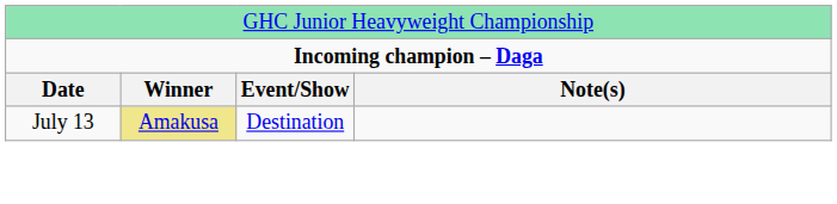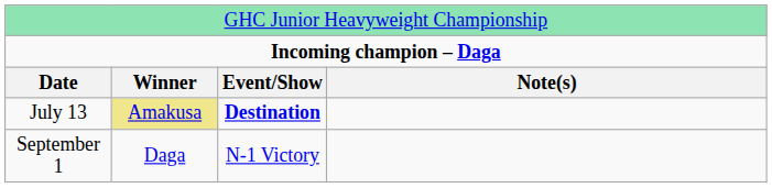 <table class="wikitable" style="text-align:center; width:100%;">
 <tr style="background:#8ee3b3;">
 <td colspan="4" style="text-align: center;"><a href='#'>GHC Junior Heavyweight Championship</a></td>
 </tr>
 <tr>
 <td colspan="4" style="text-align: center;"><strong>Incoming champion – <a href='#'>Daga</a></strong></td>
 </tr>
 <tr>
 <th width=14%>Date</th>
 <th width=14%>Winner</th>
 <th width=14%>Event/Show</th>
 <th width=58%>Note(s)</th>
 </tr>
 <tr>
 <td>July 13</td>
 <td style="background: khaki;"><a href='#'>Amakusa</a></td>
-<td><a href='#'>Destination</a></td>
+<td><strong><a href='#'>Destination</a></strong></td>
+<td></td>
+</tr>
+<tr>
+<td>September 1</td>
+<td><a href='#'>Daga</a></td>
+<td><a href='#'>N-1 Victory</a><br></td>
 <td></td>
 </tr>
 </table>
